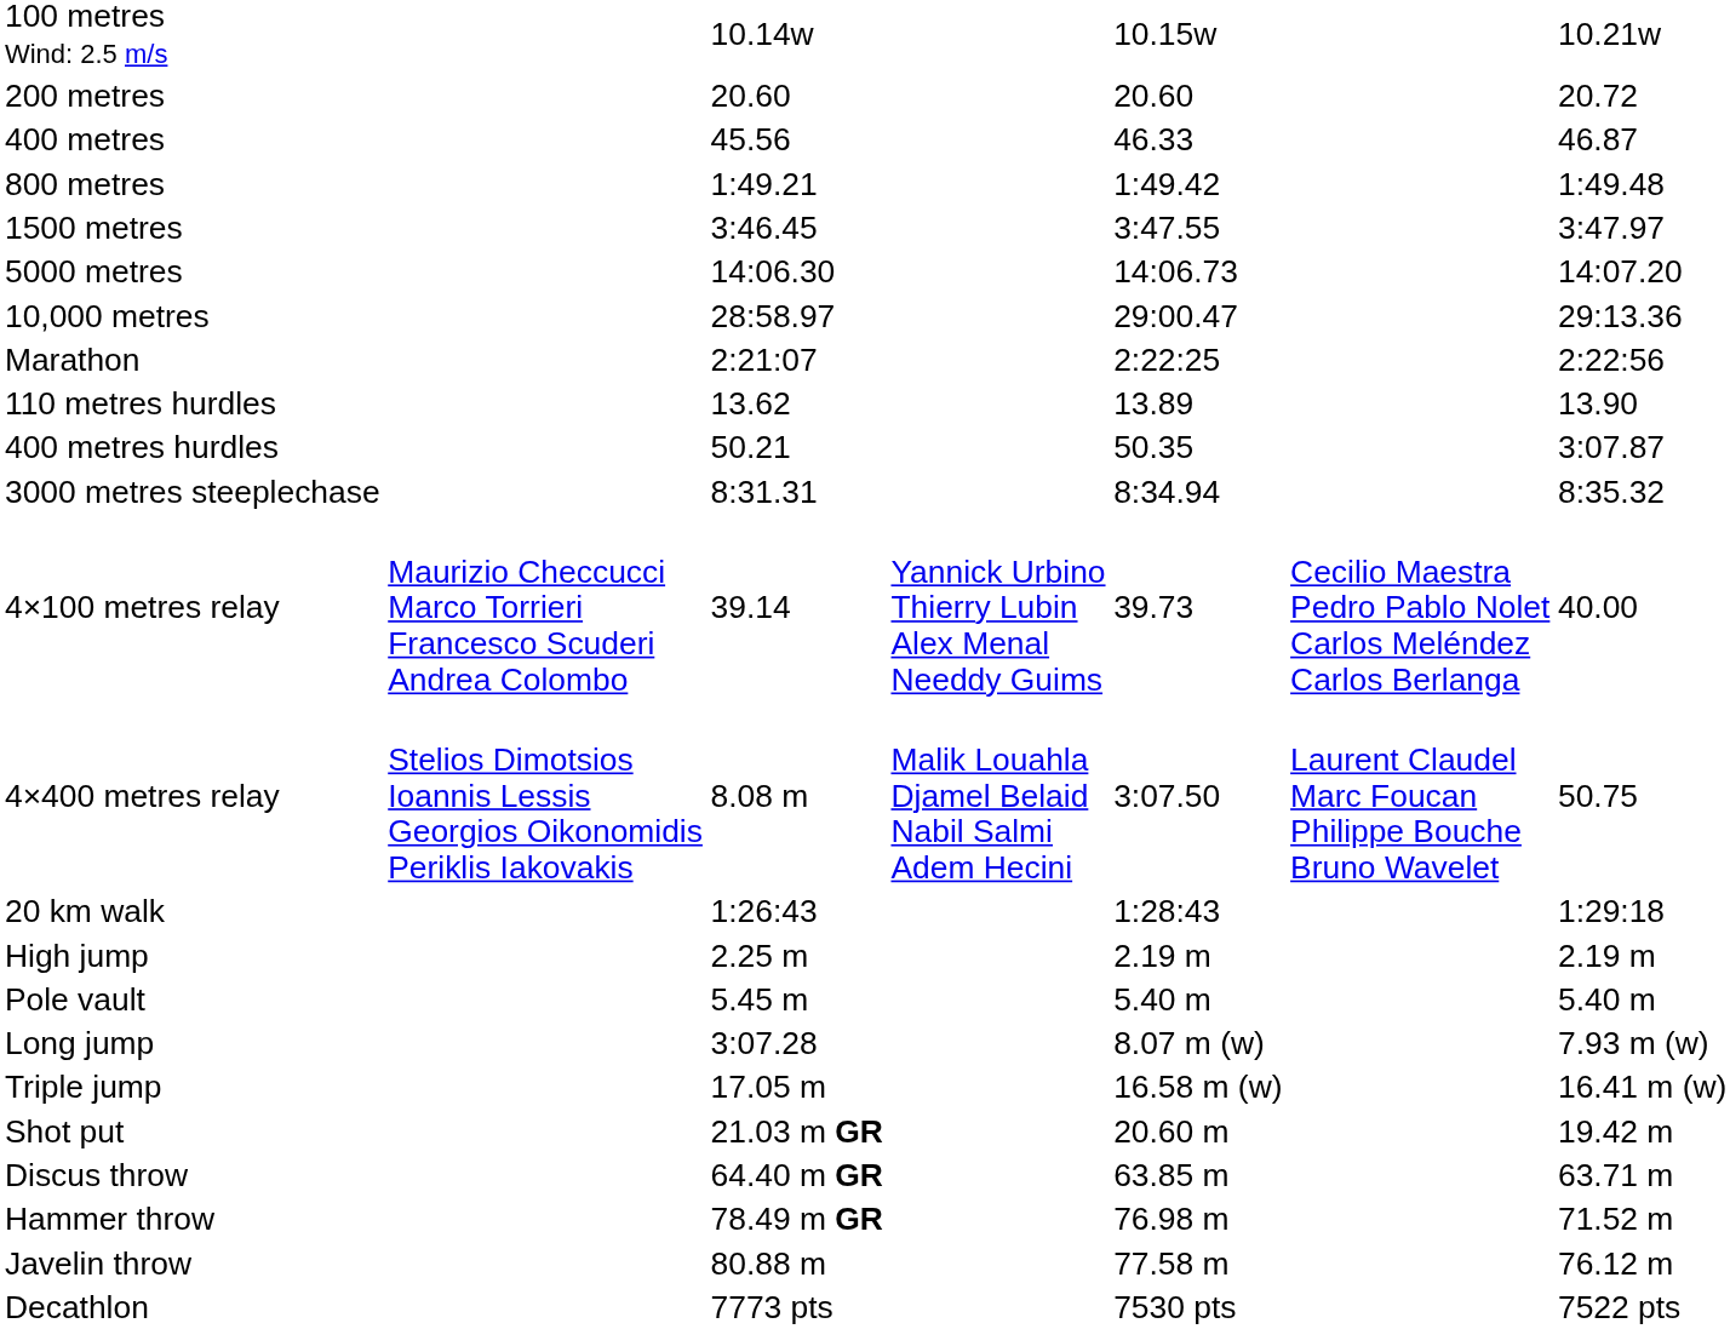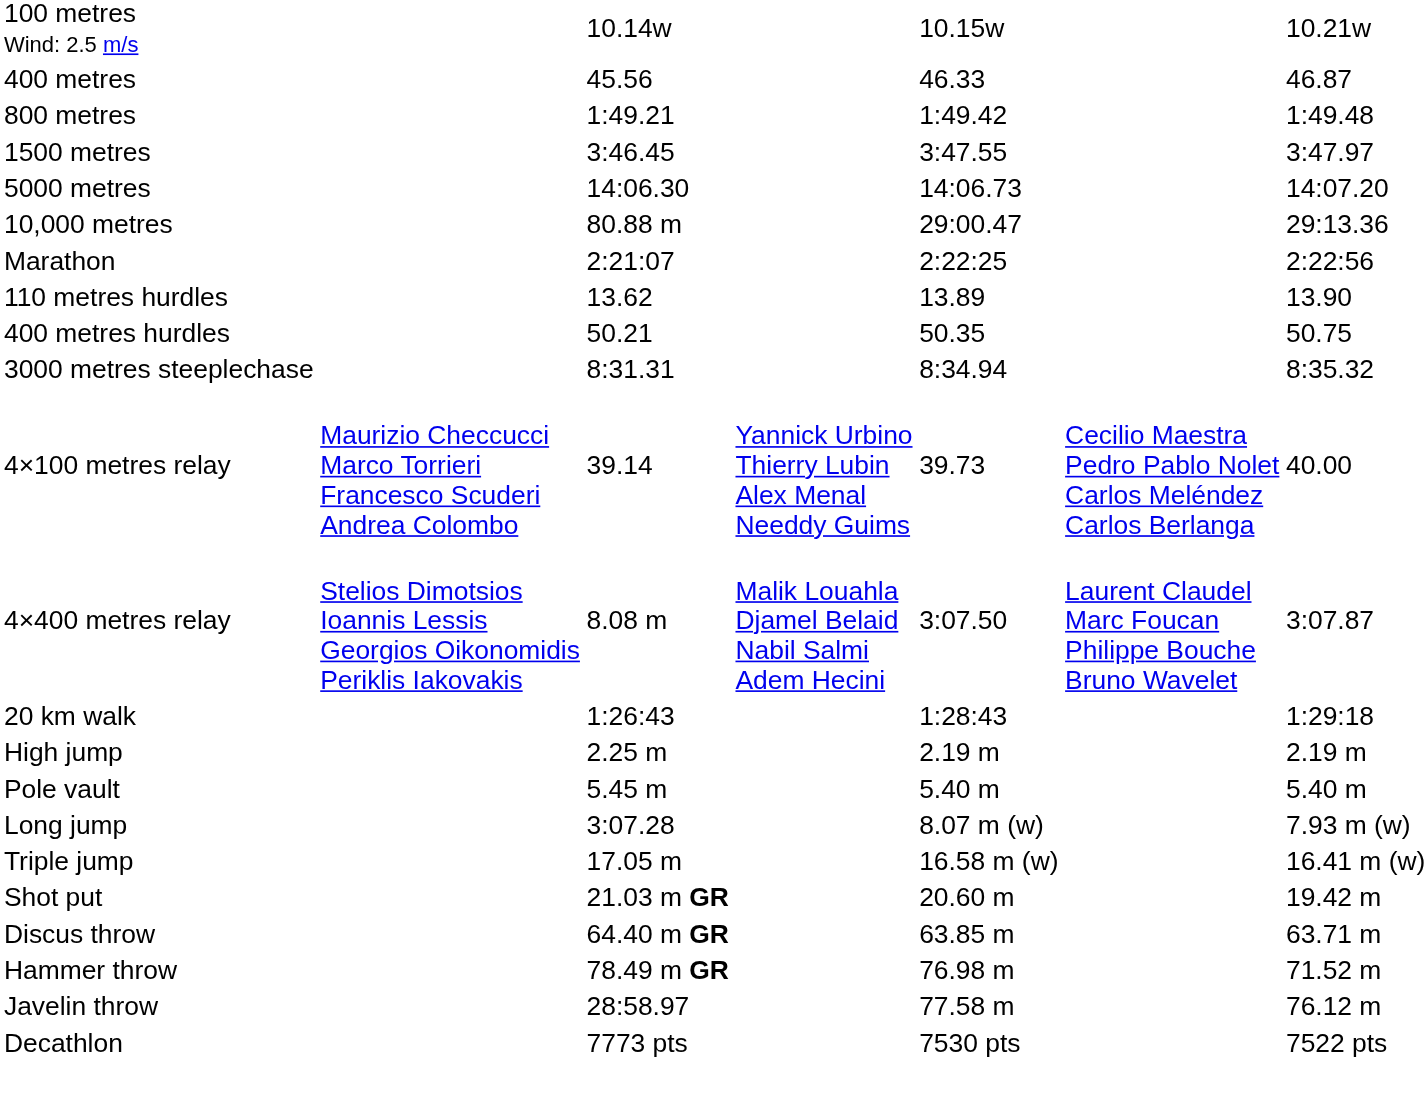 <table>
 <tr>
 <td>100 metres<br><small>Wind: 2.5 <a href='#'>m/s</a></small></td>
 <td></td>
 <td>10.14w</td>
 <td></td>
 <td>10.15w</td>
 <td></td>
 <td>10.21w</td>
-</tr>
-<tr>
-<td>200 metres</td>
-<td></td>
-<td>20.60</td>
-<td></td>
-<td>20.60</td>
-<td></td>
-<td>20.72</td>
 </tr>
 <tr>
 <td>400 metres</td>
 <td></td>
 <td>45.56</td>
 <td></td>
 <td>46.33</td>
 <td></td>
 <td>46.87</td>
 </tr>
 <tr>
 <td>800 metres</td>
 <td></td>
 <td>1:49.21</td>
 <td></td>
 <td>1:49.42</td>
 <td></td>
 <td>1:49.48</td>
 </tr>
 <tr>
 <td>1500 metres</td>
 <td></td>
 <td>3:46.45</td>
 <td></td>
 <td>3:47.55</td>
 <td></td>
 <td>3:47.97</td>
 </tr>
 <tr>
 <td>5000 metres</td>
 <td></td>
 <td>14:06.30</td>
 <td></td>
 <td>14:06.73</td>
 <td></td>
 <td>14:07.20</td>
 </tr>
 <tr>
 <td>10,000 metres</td>
 <td></td>
-<td>28:58.97</td>
+<td>80.88 m</td>
 <td></td>
 <td>29:00.47</td>
 <td></td>
 <td>29:13.36</td>
 </tr>
 <tr>
 <td>Marathon</td>
 <td></td>
 <td>2:21:07</td>
 <td></td>
 <td>2:22:25</td>
 <td></td>
 <td>2:22:56</td>
 </tr>
 <tr>
 <td>110 metres hurdles</td>
 <td></td>
 <td>13.62</td>
 <td></td>
 <td>13.89</td>
 <td></td>
 <td>13.90</td>
 </tr>
 <tr>
 <td>400 metres hurdles</td>
 <td></td>
 <td>50.21</td>
 <td></td>
 <td>50.35</td>
 <td></td>
-<td>3:07.87</td>
+<td>50.75</td>
 </tr>
 <tr>
 <td>3000 metres steeplechase</td>
 <td></td>
 <td>8:31.31</td>
 <td></td>
 <td>8:34.94</td>
 <td></td>
 <td>8:35.32</td>
 </tr>
 <tr>
 <td>4×100 metres relay</td>
 <td><br><a href='#'>Maurizio Checcucci</a><br><a href='#'>Marco Torrieri</a><br><a href='#'>Francesco Scuderi</a><br><a href='#'>Andrea Colombo</a></td>
 <td>39.14</td>
 <td><br><a href='#'>Yannick Urbino</a><br><a href='#'>Thierry Lubin</a><br><a href='#'>Alex Menal</a><br><a href='#'>Needdy Guims</a></td>
 <td>39.73</td>
 <td><br><a href='#'>Cecilio Maestra</a><br><a href='#'>Pedro Pablo Nolet</a><br><a href='#'>Carlos Meléndez</a><br><a href='#'>Carlos Berlanga</a></td>
 <td>40.00</td>
 </tr>
 <tr>
 <td>4×400 metres relay</td>
 <td><br><a href='#'>Stelios Dimotsios</a><br><a href='#'>Ioannis Lessis</a><br><a href='#'>Georgios Oikonomidis</a><br><a href='#'>Periklis Iakovakis</a></td>
 <td>8.08 m</td>
 <td><br><a href='#'>Malik Louahla</a><br><a href='#'>Djamel Belaid</a><br><a href='#'>Nabil Salmi</a><br><a href='#'>Adem Hecini</a></td>
 <td>3:07.50</td>
 <td><br><a href='#'>Laurent Claudel</a><br><a href='#'>Marc Foucan</a><br><a href='#'>Philippe Bouche</a><br><a href='#'>Bruno Wavelet</a></td>
-<td>50.75</td>
+<td>3:07.87</td>
 </tr>
 <tr>
 <td>20 km walk</td>
 <td></td>
 <td>1:26:43</td>
 <td></td>
 <td>1:28:43</td>
 <td></td>
 <td>1:29:18</td>
 </tr>
 <tr>
 <td>High jump</td>
 <td></td>
 <td>2.25 m</td>
 <td></td>
 <td>2.19 m</td>
 <td></td>
 <td>2.19 m</td>
 </tr>
 <tr>
 <td>Pole vault</td>
 <td></td>
 <td>5.45 m</td>
 <td></td>
 <td>5.40 m</td>
 <td></td>
 <td>5.40 m</td>
 </tr>
 <tr>
 <td>Long jump</td>
 <td></td>
 <td>3:07.28</td>
 <td></td>
 <td>8.07 m (w)</td>
 <td></td>
 <td>7.93 m (w)</td>
 </tr>
 <tr>
 <td>Triple jump</td>
 <td></td>
 <td>17.05 m</td>
 <td></td>
 <td>16.58 m (w)</td>
 <td></td>
 <td>16.41 m (w)</td>
 </tr>
 <tr>
 <td>Shot put</td>
 <td></td>
 <td>21.03 m <strong>GR</strong></td>
 <td></td>
 <td>20.60 m</td>
 <td></td>
 <td>19.42 m</td>
 </tr>
 <tr>
 <td>Discus throw</td>
 <td></td>
 <td>64.40 m <strong>GR</strong></td>
 <td></td>
 <td>63.85 m</td>
 <td></td>
 <td>63.71 m</td>
 </tr>
 <tr>
 <td>Hammer throw</td>
 <td></td>
 <td>78.49 m <strong>GR</strong></td>
 <td></td>
 <td>76.98 m</td>
 <td></td>
 <td>71.52 m</td>
 </tr>
 <tr>
 <td>Javelin throw</td>
 <td></td>
-<td>80.88 m</td>
+<td>28:58.97</td>
 <td></td>
 <td>77.58 m</td>
 <td></td>
 <td>76.12 m</td>
 </tr>
 <tr>
 <td>Decathlon</td>
 <td></td>
 <td>7773 pts</td>
 <td></td>
 <td>7530 pts</td>
 <td></td>
 <td>7522 pts</td>
 </tr>
 </table>
